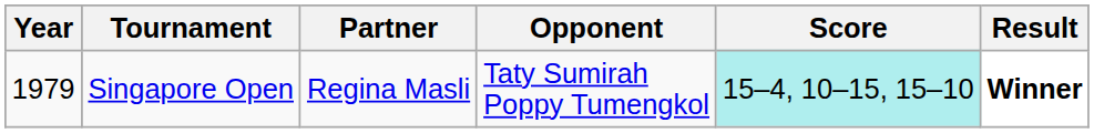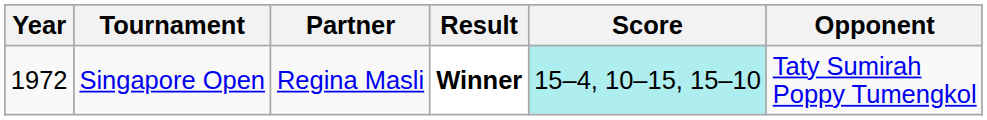 <table class="sortable wikitable" style="font-size: 90%;">
 <tr>
 <th>Year</th>
 <th>Tournament</th>
 <th>Partner</th>
+<th>Result</th>
+<th>Score</th>
 <th>Opponent</th>
-<th>Score</th>
-<th>Result</th>
 </tr>
 <tr>
-<td align="center">1979</td>
+<td align="center">1972</td>
 <td align="left"><a href='#'>Singapore Open</a></td>
 <td align="left"> <a href='#'>Regina Masli</a></td>
+<td style="text-align:left; background:white"> <strong>Winner</strong></td>
+<td align="left" style="background: paleturquoise;">15–4, 10–15, 15–10</td>
 <td align="left"> <a href='#'>Taty Sumirah</a><br> <a href='#'>Poppy Tumengkol</a></td>
-<td align="left" style="background: paleturquoise;">15–4, 10–15, 15–10</td>
-<td style="text-align:left; background:white"> <strong>Winner</strong></td>
 </tr>
 </table>
